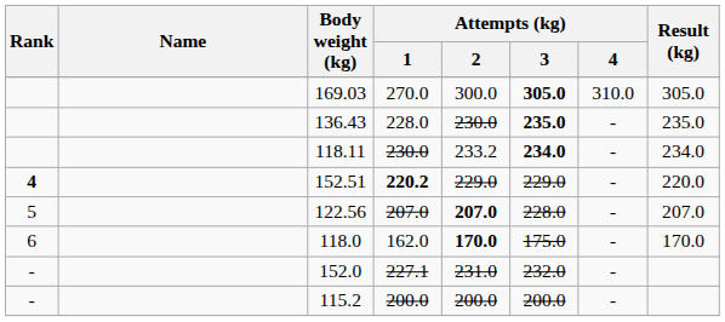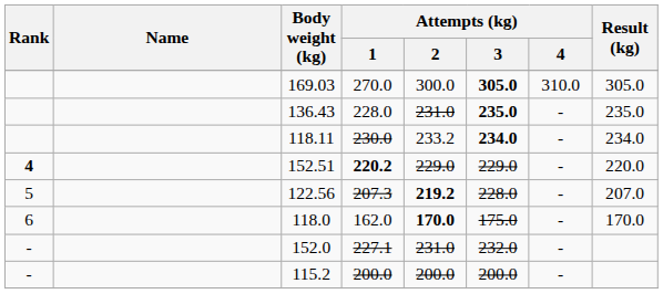 <table class="wikitable" style="text-align:center;">
 <tr>
 <th rowspan=2>Rank</th>
 <th rowspan=2 width=305>Name</th>
 <th rowspan=2 width=50>Body weight (kg)</th>
 <th colspan=4>Attempts (kg)</th>
 <th rowspan=2 width=60>Result (kg)</th>
 </tr>
 <tr>
 <th width=60>1</th>
 <th width=60>2</th>
 <th width=60>3</th>
 <th width=60>4</th>
 </tr>
 <tr>
 </tr>
 <tr>
 <td></td>
 <td align=left></td>
 <td>169.03</td>
 <td>270.0</td>
 <td>300.0</td>
 <td><strong>305.0</strong></td>
 <td>310.0  </td>
 <td>305.0</td>
 </tr>
 <tr>
 <td></td>
 <td align=left></td>
 <td>136.43</td>
 <td>228.0</td>
-<td><s>230.0</s></td>
+<td><s>231.0</s></td>
 <td><strong>235.0</strong></td>
 <td>-</td>
 <td>235.0</td>
 </tr>
 <tr>
 <td></td>
 <td align=left></td>
 <td>118.11</td>
 <td><s>230.0</s></td>
 <td>233.2</td>
 <td><strong>234.0</strong></td>
 <td>-</td>
 <td>234.0</td>
 </tr>
 <tr>
 <td><strong>4</strong></td>
 <td align=left></td>
 <td>152.51</td>
 <td><strong>220.2</strong></td>
 <td><s>229.0</s></td>
 <td><s>229.0</s></td>
 <td>-</td>
 <td>220.0</td>
 </tr>
 <tr>
 <td>5</td>
 <td align=left></td>
 <td>122.56</td>
-<td><s>207.0</s></td>
-<td><strong>207.0</strong></td>
+<td><s>207.3</s></td>
+<td><strong>219.2</strong></td>
 <td><s>228.0</s></td>
 <td>-</td>
 <td>207.0</td>
 </tr>
 <tr>
 <td>6</td>
 <td align=left></td>
 <td>118.0</td>
 <td>162.0</td>
 <td><strong>170.0</strong></td>
 <td><s>175.0</s></td>
 <td>-</td>
 <td>170.0</td>
 </tr>
 <tr>
 <td>-</td>
 <td align=left></td>
 <td>152.0</td>
 <td><s>227.1</s></td>
 <td><s>231.0</s></td>
 <td><s>232.0</s></td>
 <td>-</td>
 <td></td>
 </tr>
 <tr>
 <td>-</td>
 <td align=left></td>
 <td>115.2</td>
 <td><s>200.0</s></td>
 <td><s>200.0</s></td>
 <td><s>200.0</s></td>
 <td>-</td>
 <td></td>
 </tr>
 <tr>
 </tr>
 </table>
